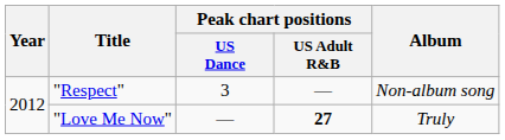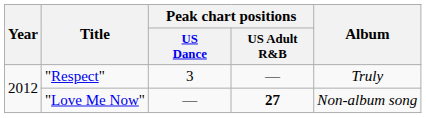 <table class="wikitable plainrowheaders" style="text-align:center;">
 <tr>
 <th scope="col" rowspan="2">Year</th>
 <th scope="col" rowspan="2">Title</th>
 <th scope="col" colspan="2">Peak chart positions</th>
 <th scope="col" rowspan="2">Album</th>
 </tr>
 <tr>
 <th scope="col" style="width:6em;font-size:85%;"><a href='#'>US<br>Dance</a></th>
 <th scope="col" style="width:6em;font-size:85%;">US Adult R&B</th>
 </tr>
 <tr>
 <td rowspan="2">2012</td>
 <td align="left">"<a href='#'>Respect</a>"</td>
 <td>3</td>
 <td>—</td>
-<td rowspan="1"><em>Non-album song</em></td>
+<td rowspan="1"><em>Truly</em></td>
 </tr>
 <tr>
 <td align="left">"<a href='#'>Love Me Now</a>"</td>
 <td>—</td>
 <td><strong>27</strong></td>
-<td rowspan="1"><em>Truly</em></td>
+<td rowspan="1"><em>Non-album song</em></td>
 </tr>
 </table>
